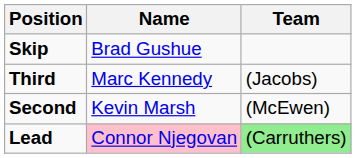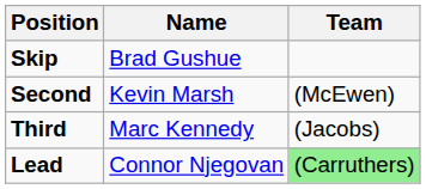 <table class="wikitable">
 <tr>
 <th><strong>Position</strong></th>
 <th><strong>Name</strong></th>
 <th><strong>Team</strong></th>
 </tr>
 <tr>
 <td><strong>Skip</strong></td>
 <td><a href='#'>Brad Gushue</a></td>
 <td></td>
 </tr>
 <tr>
+<td><strong>Second</strong></td>
+<td><a href='#'>Kevin Marsh</a></td>
+<td> (McEwen)</td>
+</tr>
+<tr>
 <td><strong>Third</strong></td>
 <td><a href='#'>Marc Kennedy</a></td>
 <td> (Jacobs)</td>
 </tr>
 <tr>
-<td><strong>Second</strong></td>
-<td><a href='#'>Kevin Marsh</a></td>
-<td> (McEwen)</td>
-</tr>
-<tr>
 <td><strong>Lead</strong></td>
-<td style="background: pink;"><a href='#'>Connor Njegovan</a></td>
+<td><a href='#'>Connor Njegovan</a></td>
 <td style="background: lightgreen;"> (Carruthers)</td>
 </tr>
 </table>
